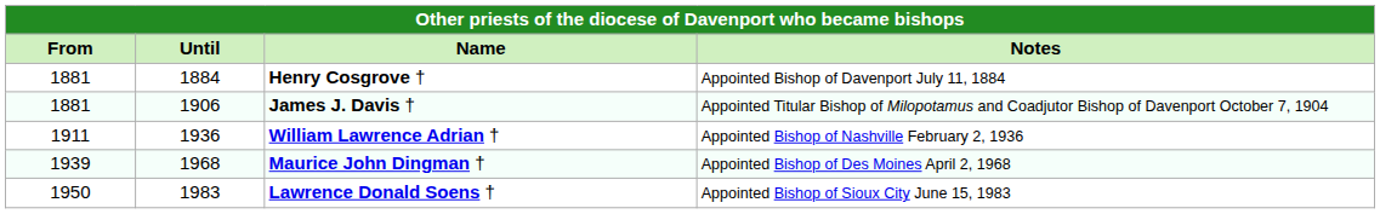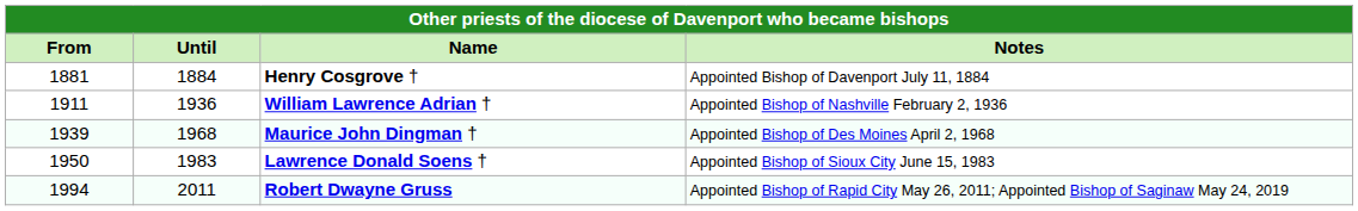 <table class="wikitable" style="width:95%;" border="1" cellpadding="2">
 <tr>
 <th colspan="4" style="background-color: #228B22; color: white;">Other priests of the diocese of Davenport who became bishops</th>
 </tr>
 <tr align=center>
 <th style="background-color:#D0F0C0" width="9%">From</th>
 <th style="background-color:#D0F0C0" width="9%">Until</th>
 <th style="background-color:#D0F0C0" width="30%">Name</th>
 <th style="background-color:#D0F0C0" width="47%">Notes</th>
 </tr>
 <tr valign=top bgcolor="white">
 <td align=center>1881</td>
 <td align=center>1884</td>
 <td><strong>Henry Cosgrove</strong> †</td>
 <td><small>Appointed Bishop of Davenport July 11, 1884</small></td>
-</tr>
-<tr valign=top bgcolor="#F5FFFA">
-<td align=center>1881</td>
-<td align=center>1906</td>
-<td><strong>James J. Davis</strong> †</td>
-<td><small>Appointed Titular Bishop of <em>Milopotamus</em> and Coadjutor Bishop of Davenport October 7, 1904</small></td>
 </tr>
 <tr valign=top bgcolor="white">
 <td align=center>1911</td>
 <td align=center>1936</td>
 <td><strong><a href='#'>William Lawrence Adrian</a></strong> †</td>
 <td><small>Appointed <a href='#'>Bishop of Nashville</a> February 2, 1936</small></td>
 </tr>
 <tr valign=top bgcolor="#F5FFFA">
 <td align=center>1939</td>
 <td align=center>1968</td>
 <td><strong><a href='#'>Maurice John Dingman</a></strong> †</td>
 <td><small>Appointed <a href='#'>Bishop of Des Moines</a> April 2, 1968</small></td>
 </tr>
 <tr valign=top bgcolor="white">
 <td align=center>1950</td>
 <td align=center>1983</td>
 <td><strong><a href='#'>Lawrence Donald Soens</a></strong> †</td>
 <td><small>Appointed <a href='#'>Bishop of Sioux City</a> June 15, 1983</small></td>
 </tr>
+<tr valign=top bgcolor="#F5FFFA">
+<td align=center>1994</td>
+<td align=center>2011</td>
+<td><strong><a href='#'>Robert Dwayne Gruss</a></strong></td>
+<td><small>Appointed <a href='#'>Bishop of Rapid City</a> May 26, 2011; Appointed <a href='#'>Bishop of Saginaw</a> May 24, 2019</small></td>
+</tr>
 </table>
